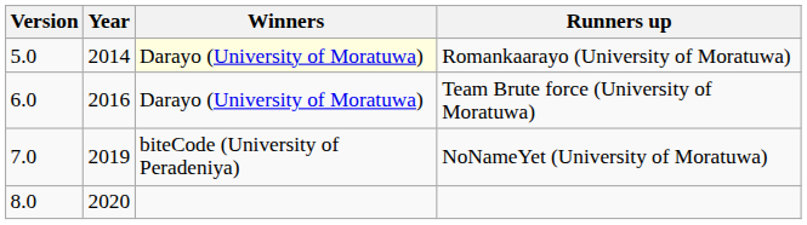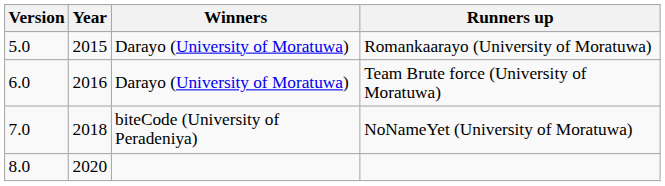 <table class="wikitable">
 <tr>
 <th>Version</th>
 <th>Year</th>
 <th>Winners</th>
 <th>Runners up</th>
 </tr>
 <tr>
 <td>5.0</td>
-<td>2014</td>
-<td style="background: lightyellow;">Darayo (<a href='#'>University of Moratuwa</a>)</td>
+<td>2015</td>
+<td>Darayo (<a href='#'>University of Moratuwa</a>)</td>
 <td>Romankaarayo (University of Moratuwa)</td>
 </tr>
 <tr>
 <td>6.0</td>
 <td>2016</td>
 <td>Darayo (<a href='#'>University of Moratuwa</a>)</td>
 <td>Team Brute force (University of Moratuwa)</td>
 </tr>
 <tr>
 <td>7.0</td>
-<td>2019</td>
+<td>2018</td>
 <td>biteCode (University of Peradeniya)</td>
 <td>NoNameYet (University of Moratuwa)</td>
 </tr>
 <tr>
 <td>8.0</td>
 <td>2020</td>
 <td></td>
 <td></td>
 </tr>
 </table>
